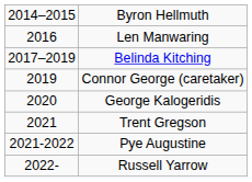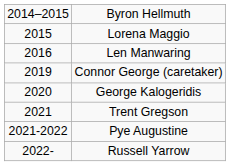 <table class="wikitable" style="text-align: center">
 <tr>
 <td>2014–2015</td>
 <td>Byron Hellmuth</td>
 </tr>
 <tr>
+<td>2015</td>
+<td>Lorena Maggio</td>
+</tr>
+<tr>
 <td>2016</td>
 <td>Len Manwaring</td>
-</tr>
-<tr>
-<td>2017–2019</td>
-<td><a href='#'>Belinda Kitching</a></td>
 </tr>
 <tr>
 <td>2019</td>
 <td>Connor George (caretaker)</td>
 </tr>
 <tr>
 <td>2020</td>
 <td>George Kalogeridis</td>
 </tr>
 <tr>
 <td>2021</td>
 <td>Trent Gregson</td>
 </tr>
 <tr>
 <td>2021-2022</td>
 <td>Pye Augustine</td>
 </tr>
 <tr>
 <td>2022-</td>
 <td>Russell Yarrow</td>
 </tr>
 </table>
